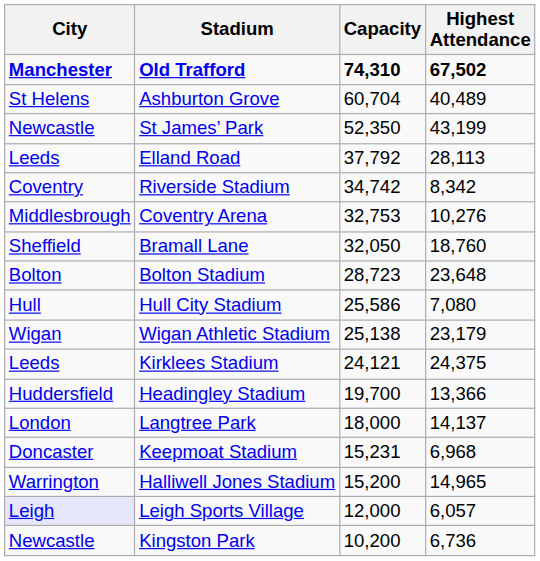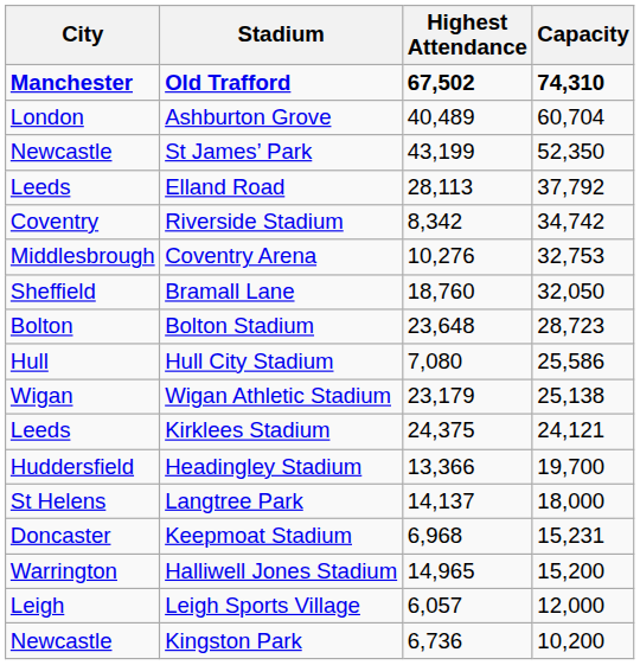 <table class = "wikitable">
 <tr>
 <th>City</th>
 <th>Stadium</th>
+<th>Highest<br>Attendance</th>
 <th>Capacity</th>
-<th>Highest<br>Attendance</th>
 </tr>
 <tr>
 <td><strong><a href='#'>Manchester</a></strong></td>
 <td><strong><a href='#'>Old Trafford</a></strong></td>
+<td><strong>67,502</strong></td>
 <td><strong>74,310</strong></td>
-<td><strong>67,502</strong></td>
 </tr>
 <tr>
-<td><a href='#'>St Helens</a></td>
+<td><a href='#'>London</a></td>
 <td><a href='#'>Ashburton Grove</a></td>
+<td>40,489</td>
 <td>60,704</td>
-<td>40,489</td>
 </tr>
 <tr>
 <td><a href='#'>Newcastle</a></td>
 <td><a href='#'>St James’ Park</a></td>
+<td>43,199</td>
 <td>52,350</td>
-<td>43,199</td>
 </tr>
 <tr>
 <td><a href='#'>Leeds</a></td>
 <td><a href='#'>Elland Road</a></td>
+<td>28,113</td>
 <td>37,792</td>
-<td>28,113</td>
 </tr>
 <tr>
 <td><a href='#'>Coventry</a></td>
 <td><a href='#'>Riverside Stadium</a></td>
+<td>8,342</td>
 <td>34,742</td>
-<td>8,342</td>
 </tr>
 <tr>
 <td><a href='#'>Middlesbrough</a></td>
 <td><a href='#'>Coventry Arena</a></td>
+<td>10,276</td>
 <td>32,753</td>
-<td>10,276</td>
 </tr>
 <tr>
 <td><a href='#'>Sheffield</a></td>
 <td><a href='#'>Bramall Lane</a></td>
+<td>18,760</td>
 <td>32,050</td>
-<td>18,760</td>
 </tr>
 <tr>
 <td><a href='#'>Bolton</a></td>
 <td><a href='#'>Bolton Stadium</a></td>
+<td>23,648</td>
 <td>28,723</td>
-<td>23,648</td>
 </tr>
 <tr>
 <td><a href='#'>Hull</a></td>
 <td><a href='#'>Hull City Stadium</a></td>
+<td>7,080</td>
 <td>25,586</td>
-<td>7,080</td>
 </tr>
 <tr>
 <td><a href='#'>Wigan</a></td>
 <td><a href='#'>Wigan Athletic Stadium</a></td>
+<td>23,179</td>
 <td>25,138</td>
-<td>23,179</td>
 </tr>
 <tr>
 <td><a href='#'>Leeds</a></td>
 <td><a href='#'>Kirklees Stadium</a></td>
+<td>24,375</td>
 <td>24,121</td>
-<td>24,375</td>
 </tr>
 <tr>
 <td><a href='#'>Huddersfield</a></td>
 <td><a href='#'>Headingley Stadium</a></td>
+<td>13,366</td>
 <td>19,700</td>
-<td>13,366</td>
 </tr>
 <tr>
-<td><a href='#'>London</a></td>
+<td><a href='#'>St Helens</a></td>
 <td><a href='#'>Langtree Park</a></td>
+<td>14,137</td>
 <td>18,000</td>
-<td>14,137</td>
 </tr>
 <tr>
 <td><a href='#'>Doncaster</a></td>
 <td><a href='#'>Keepmoat Stadium</a></td>
+<td>6,968</td>
 <td>15,231</td>
-<td>6,968</td>
 </tr>
 <tr>
 <td><a href='#'>Warrington</a></td>
 <td><a href='#'>Halliwell Jones Stadium</a></td>
+<td>14,965</td>
 <td>15,200</td>
-<td>14,965</td>
 </tr>
 <tr>
-<td style="background: lavender;"><a href='#'>Leigh</a></td>
+<td><a href='#'>Leigh</a></td>
 <td><a href='#'>Leigh Sports Village</a></td>
+<td>6,057</td>
 <td>12,000</td>
-<td>6,057</td>
 </tr>
 <tr>
 <td><a href='#'>Newcastle</a></td>
 <td><a href='#'>Kingston Park</a></td>
+<td>6,736</td>
 <td>10,200</td>
-<td>6,736</td>
 </tr>
 </table>
